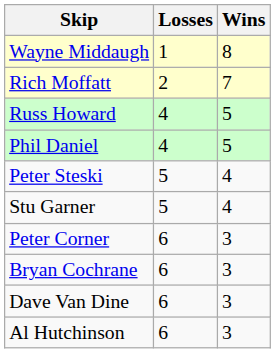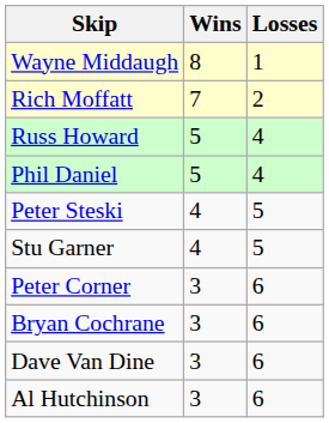 <table class="wikitable">
 <tr>
 <th>Skip</th>
+<th>Wins</th>
 <th>Losses</th>
-<th>Wins</th>
 </tr>
 <tr bgcolor=#ffffcc>
 <td><a href='#'>Wayne Middaugh</a></td>
+<td>8</td>
 <td>1</td>
-<td>8</td>
 </tr>
 <tr bgcolor=#ffffcc>
 <td><a href='#'>Rich Moffatt</a></td>
+<td>7</td>
 <td>2</td>
-<td>7</td>
 </tr>
 <tr bgcolor=#ccffcc>
 <td><a href='#'>Russ Howard</a></td>
+<td>5</td>
 <td>4</td>
-<td>5</td>
 </tr>
 <tr bgcolor=#ccffcc>
 <td><a href='#'>Phil Daniel</a></td>
+<td>5</td>
+<td>4</td>
+</tr>
+<tr>
+<td><a href='#'>Peter Steski</a></td>
 <td>4</td>
 <td>5</td>
 </tr>
 <tr>
-<td><a href='#'>Peter Steski</a></td>
+<td>Stu Garner</td>
+<td>4</td>
 <td>5</td>
-<td>4</td>
-</tr>
-<tr>
-<td>Stu Garner</td>
-<td>5</td>
-<td>4</td>
 </tr>
 <tr>
 <td><a href='#'>Peter Corner</a></td>
+<td>3</td>
 <td>6</td>
-<td>3</td>
 </tr>
 <tr>
 <td><a href='#'>Bryan Cochrane</a></td>
+<td>3</td>
 <td>6</td>
-<td>3</td>
 </tr>
 <tr>
 <td>Dave Van Dine</td>
+<td>3</td>
 <td>6</td>
-<td>3</td>
 </tr>
 <tr>
 <td>Al Hutchinson</td>
+<td>3</td>
 <td>6</td>
-<td>3</td>
 </tr>
 </table>
